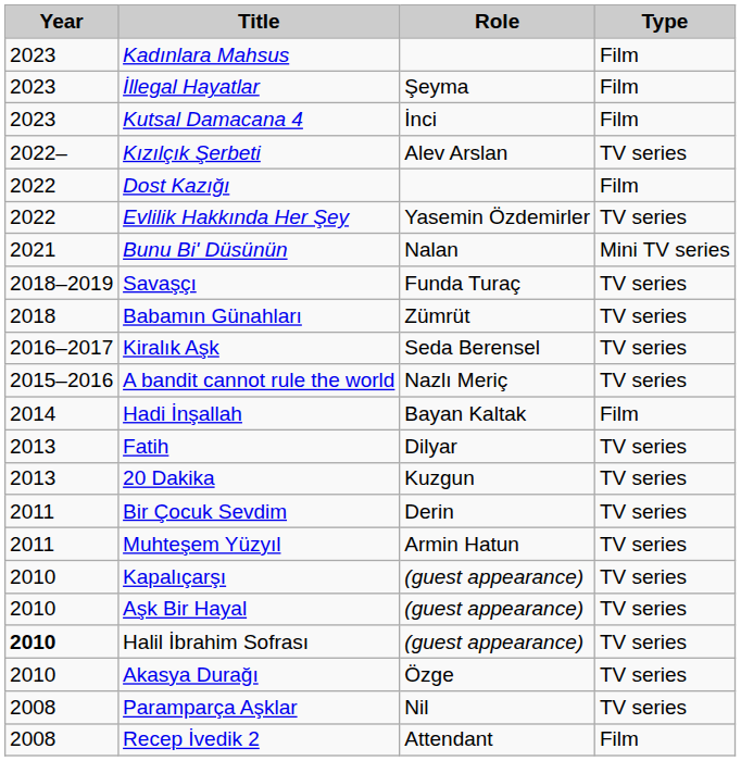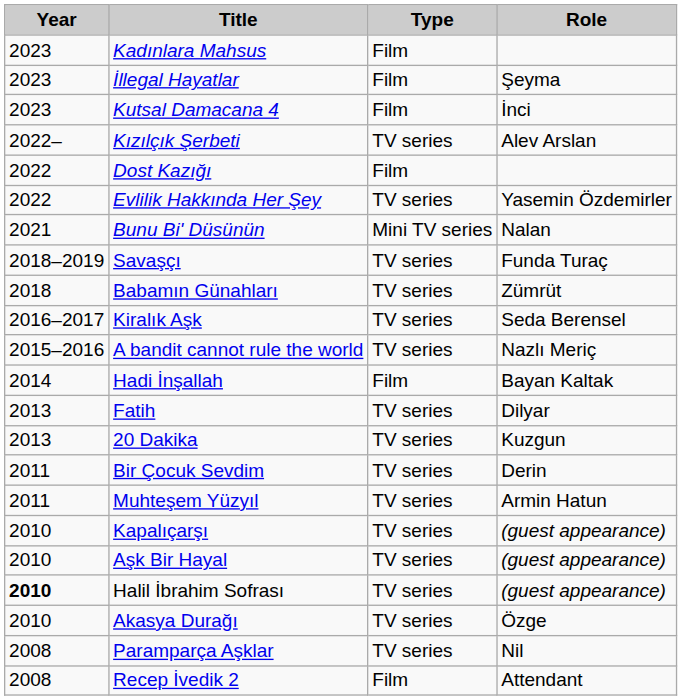 <table class="wikitable" style="font-size:90%">
 <tr>
 <th style="background:#CCCCCC">Year</th>
 <th style="background:#CCCCCC">Title</th>
+<th style="background:#CCCCCC">Type</th>
 <th style="background:#CCCCCC">Role</th>
-<th style="background:#CCCCCC">Type</th>
 </tr>
 <tr>
 <td>2023</td>
 <td><em><a href='#'>Kadınlara Mahsus</a></em></td>
+<td>Film</td>
 <td></td>
-<td>Film</td>
 </tr>
 <tr>
 <td>2023</td>
 <td><em><a href='#'>İllegal Hayatlar</a></em></td>
+<td>Film</td>
 <td>Şeyma</td>
-<td>Film</td>
 </tr>
 <tr>
 <td>2023</td>
 <td><em><a href='#'>Kutsal Damacana 4</a></em></td>
+<td>Film</td>
 <td>İnci</td>
-<td>Film</td>
 </tr>
 <tr>
 <td>2022–</td>
 <td><em><a href='#'>Kızılçık Şerbeti</a></em></td>
+<td>TV series</td>
 <td>Alev Arslan</td>
-<td>TV series</td>
 </tr>
 <tr>
 <td>2022</td>
 <td><em><a href='#'>Dost Kazığı</a></em></td>
+<td>Film</td>
 <td></td>
-<td>Film</td>
 </tr>
 <tr>
 <td>2022</td>
 <td><em><a href='#'>Evlilik Hakkında Her Şey</a></em></td>
+<td>TV series</td>
 <td>Yasemin Özdemirler</td>
-<td>TV series</td>
 </tr>
 <tr>
 <td>2021</td>
 <td><em><a href='#'>Bunu Bi' Düsünün</a></em></td>
+<td>Mini TV series</td>
 <td>Nalan</td>
-<td>Mini TV series</td>
 </tr>
 <tr>
 <td>2018–2019</td>
 <td><a href='#'>Savaşçı</a></td>
+<td>TV series</td>
 <td>Funda Turaç</td>
-<td>TV series</td>
 </tr>
 <tr>
 <td>2018</td>
 <td><a href='#'>Babamın Günahları</a></td>
+<td>TV series</td>
 <td>Zümrüt</td>
-<td>TV series</td>
 </tr>
 <tr>
 <td>2016–2017</td>
 <td><a href='#'>Kiralık Aşk</a></td>
+<td>TV series</td>
 <td>Seda Berensel</td>
-<td>TV series</td>
 </tr>
 <tr>
 <td>2015–2016</td>
 <td><a href='#'>A bandit cannot rule the world</a></td>
+<td>TV series</td>
 <td>Nazlı Meriç</td>
-<td>TV series</td>
 </tr>
 <tr>
 <td>2014</td>
 <td><a href='#'>Hadi İnşallah</a></td>
+<td>Film</td>
 <td>Bayan Kaltak</td>
-<td>Film</td>
 </tr>
 <tr>
 <td>2013</td>
 <td><a href='#'>Fatih</a></td>
+<td>TV series</td>
 <td>Dilyar</td>
-<td>TV series</td>
 </tr>
 <tr>
 <td>2013</td>
 <td><a href='#'>20 Dakika</a></td>
+<td>TV series</td>
 <td>Kuzgun</td>
-<td>TV series</td>
 </tr>
 <tr>
 <td>2011</td>
 <td><a href='#'>Bir Çocuk Sevdim</a></td>
+<td>TV series</td>
 <td>Derin</td>
-<td>TV series</td>
 </tr>
 <tr>
 <td>2011</td>
 <td><a href='#'>Muhteşem Yüzyıl</a></td>
+<td>TV series</td>
 <td>Armin Hatun</td>
-<td>TV series</td>
 </tr>
 <tr>
 <td>2010</td>
 <td><a href='#'>Kapalıçarşı</a></td>
+<td>TV series</td>
 <td><em>(guest appearance)</em></td>
-<td>TV series</td>
 </tr>
 <tr>
 <td>2010</td>
 <td><a href='#'>Aşk Bir Hayal</a></td>
+<td>TV series</td>
 <td><em>(guest appearance)</em></td>
-<td>TV series</td>
 </tr>
 <tr>
 <td><strong>2010</strong></td>
 <td>Halil İbrahim Sofrası</td>
+<td>TV series</td>
 <td><em>(guest appearance)</em></td>
-<td>TV series</td>
 </tr>
 <tr>
 <td>2010</td>
 <td><a href='#'>Akasya Durağı</a></td>
+<td>TV series</td>
 <td>Özge</td>
-<td>TV series</td>
 </tr>
 <tr>
 <td>2008</td>
 <td><a href='#'>Paramparça Aşklar</a></td>
+<td>TV series</td>
 <td>Nil</td>
-<td>TV series</td>
 </tr>
 <tr>
 <td>2008</td>
 <td><a href='#'>Recep İvedik 2</a></td>
+<td>Film</td>
 <td>Attendant</td>
-<td>Film</td>
 </tr>
 </table>
